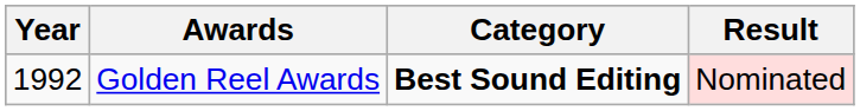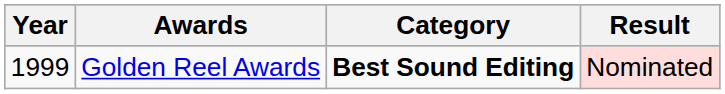 <table class="wikitable">
 <tr>
 <th>Year</th>
 <th>Awards</th>
 <th>Category</th>
 <th>Result</th>
 </tr>
 <tr>
-<td>1992</td>
+<td>1999</td>
 <td><a href='#'>Golden Reel Awards</a></td>
 <td><strong>Best Sound Editing</strong></td>
 <td style="background: #ffdddd">Nominated</td>
 </tr>
 </table>
